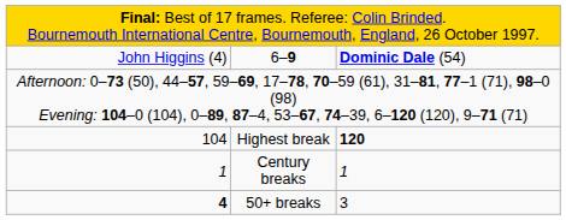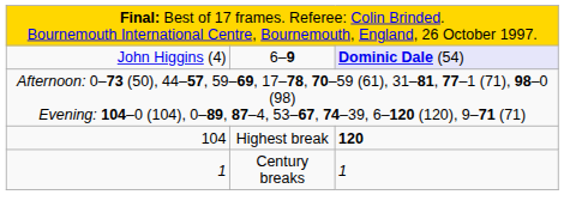 <table class="wikitable" style="font-size: 95%; margin: 1em auto 1em auto;">
 <tr>
 <td colspan="3" align="center" bgcolor="#ffd700"><strong>Final:</strong> Best of 17 frames. Referee: <a href='#'>Colin Brinded</a>.<br><a href='#'>Bournemouth International Centre</a>, <a href='#'>Bournemouth</a>, <a href='#'>England</a>, 26 October 1997.</td>
 </tr>
 <tr>
 <td width="220" align="right"><a href='#'>John Higgins</a> (4)<br></td>
 <td width="100" align="center">6–<strong>9</strong></td>
-<td width="220"><strong><a href='#'>Dominic Dale</a></strong> (54)<br></td>
+<td width="220" style="background: lavender;"><strong><a href='#'>Dominic Dale</a></strong> (54)<br></td>
 </tr>
 <tr>
 <td colspan="3" align="center" style="font-size: 100%"><em>Afternoon:</em> 0–<strong>73</strong> (50), 44–<strong>57</strong>, 59–<strong>69</strong>, 17–<strong>78</strong>, <strong>70</strong>–59 (61), 31–<strong>81</strong>, <strong>77</strong>–1 (71), <strong>98</strong>–0 (98)<br><em>Evening:</em> <strong>104</strong>–0 (104), 0–<strong>89</strong>, <strong>87</strong>–4, 53–<strong>67</strong>, <strong>74</strong>–39, 6–<strong>120</strong> (120), 9–<strong>71</strong> (71)</td>
 </tr>
 <tr>
 <td align="right">104</td>
 <td align="center">Highest break</td>
 <td align="left"><strong>120</strong></td>
 </tr>
 <tr>
 <td align="right"><em>1</em></td>
 <td align="center">Century breaks</td>
 <td align="left"><em>1</em></td>
 </tr>
-<tr>
-<td align="right"><strong>4</strong></td>
-<td align="center">50+ breaks</td>
-<td align="left">3</td>
-</tr>
 </table>
